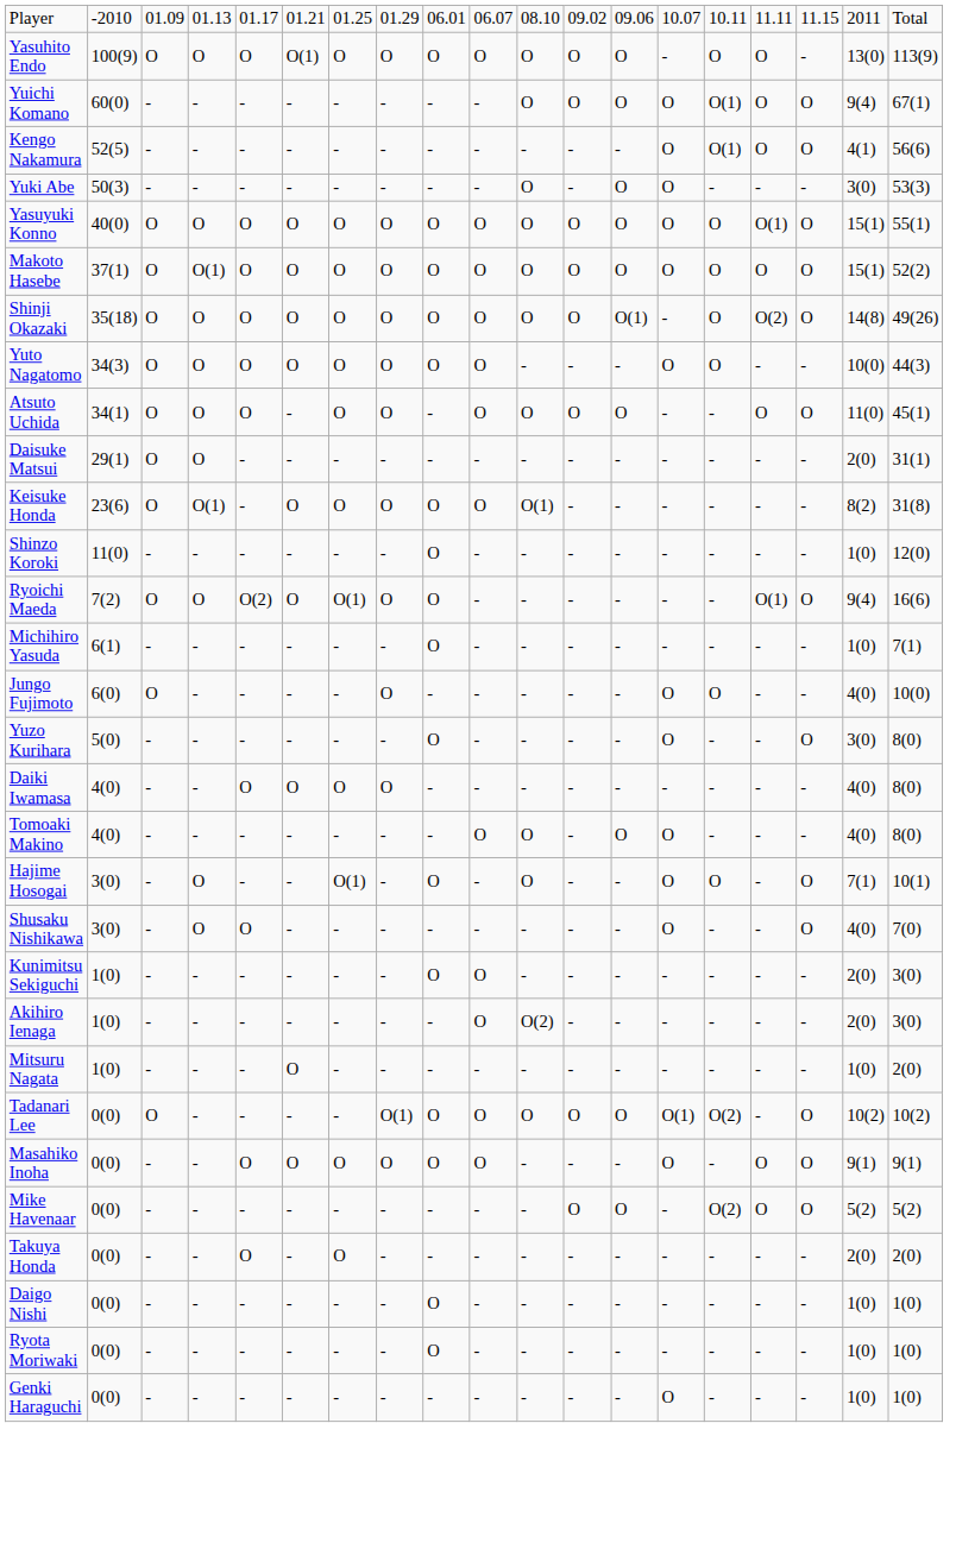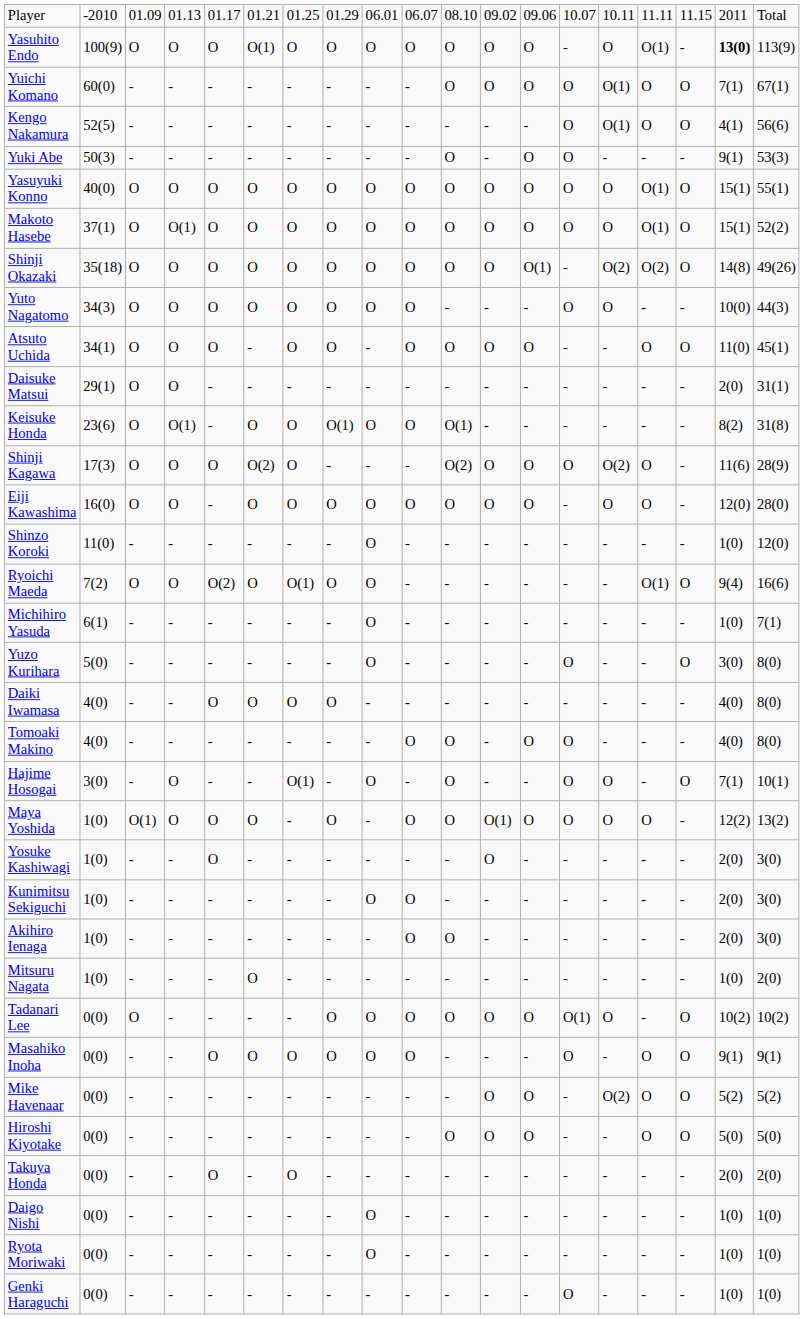 <table class="wikitable" style="text-align:left;">
 <tr>
 <td>Player</td>
 <td>-2010</td>
 <td>01.09</td>
 <td>01.13</td>
 <td>01.17</td>
 <td>01.21</td>
 <td>01.25</td>
 <td>01.29</td>
 <td>06.01</td>
 <td>06.07</td>
 <td>08.10</td>
 <td>09.02</td>
 <td>09.06</td>
 <td>10.07</td>
 <td>10.11</td>
 <td>11.11</td>
 <td>11.15</td>
 <td>2011</td>
 <td>Total</td>
 </tr>
 <tr>
 <td><a href='#'>Yasuhito Endo</a></td>
 <td>100(9)</td>
 <td>O</td>
 <td>O</td>
 <td>O</td>
 <td>O(1)</td>
 <td>O</td>
 <td>O</td>
 <td>O</td>
 <td>O</td>
 <td>O</td>
 <td>O</td>
 <td>O</td>
 <td>-</td>
 <td>O</td>
-<td>O</td>
+<td>O(1)</td>
 <td>-</td>
-<td>13(0)</td>
+<td><strong>13(0)</strong></td>
 <td>113(9)</td>
 </tr>
 <tr>
 <td><a href='#'>Yuichi Komano</a></td>
 <td>60(0)</td>
 <td>-</td>
 <td>-</td>
 <td>-</td>
 <td>-</td>
 <td>-</td>
 <td>-</td>
 <td>-</td>
 <td>-</td>
 <td>O</td>
 <td>O</td>
 <td>O</td>
 <td>O</td>
 <td>O(1)</td>
 <td>O</td>
 <td>O</td>
-<td>9(4)</td>
+<td>7(1)</td>
 <td>67(1)</td>
 </tr>
 <tr>
 <td><a href='#'>Kengo Nakamura</a></td>
 <td>52(5)</td>
 <td>-</td>
 <td>-</td>
 <td>-</td>
 <td>-</td>
 <td>-</td>
 <td>-</td>
 <td>-</td>
 <td>-</td>
 <td>-</td>
 <td>-</td>
 <td>-</td>
 <td>O</td>
 <td>O(1)</td>
 <td>O</td>
 <td>O</td>
 <td>4(1)</td>
 <td>56(6)</td>
 </tr>
 <tr>
 <td><a href='#'>Yuki Abe</a></td>
 <td>50(3)</td>
 <td>-</td>
 <td>-</td>
 <td>-</td>
 <td>-</td>
 <td>-</td>
 <td>-</td>
 <td>-</td>
 <td>-</td>
 <td>O</td>
 <td>-</td>
 <td>O</td>
 <td>O</td>
 <td>-</td>
 <td>-</td>
 <td>-</td>
-<td>3(0)</td>
+<td>9(1)</td>
 <td>53(3)</td>
 </tr>
 <tr>
 <td><a href='#'>Yasuyuki Konno</a></td>
 <td>40(0)</td>
 <td>O</td>
 <td>O</td>
 <td>O</td>
 <td>O</td>
 <td>O</td>
 <td>O</td>
 <td>O</td>
 <td>O</td>
 <td>O</td>
 <td>O</td>
 <td>O</td>
 <td>O</td>
 <td>O</td>
 <td>O(1)</td>
 <td>O</td>
 <td>15(1)</td>
 <td>55(1)</td>
 </tr>
 <tr>
 <td><a href='#'>Makoto Hasebe</a></td>
 <td>37(1)</td>
 <td>O</td>
 <td>O(1)</td>
 <td>O</td>
 <td>O</td>
 <td>O</td>
 <td>O</td>
 <td>O</td>
 <td>O</td>
 <td>O</td>
 <td>O</td>
 <td>O</td>
 <td>O</td>
 <td>O</td>
-<td>O</td>
+<td>O(1)</td>
 <td>O</td>
 <td>15(1)</td>
 <td>52(2)</td>
 </tr>
 <tr>
 <td><a href='#'>Shinji Okazaki</a></td>
 <td>35(18)</td>
 <td>O</td>
 <td>O</td>
 <td>O</td>
 <td>O</td>
 <td>O</td>
 <td>O</td>
 <td>O</td>
 <td>O</td>
 <td>O</td>
 <td>O</td>
 <td>O(1)</td>
 <td>-</td>
-<td>O</td>
+<td>O(2)</td>
 <td>O(2)</td>
 <td>O</td>
 <td>14(8)</td>
 <td>49(26)</td>
 </tr>
 <tr>
 <td><a href='#'>Yuto Nagatomo</a></td>
 <td>34(3)</td>
 <td>O</td>
 <td>O</td>
 <td>O</td>
 <td>O</td>
 <td>O</td>
 <td>O</td>
 <td>O</td>
 <td>O</td>
 <td>-</td>
 <td>-</td>
 <td>-</td>
 <td>O</td>
 <td>O</td>
 <td>-</td>
 <td>-</td>
 <td>10(0)</td>
 <td>44(3)</td>
 </tr>
 <tr>
 <td><a href='#'>Atsuto Uchida</a></td>
 <td>34(1)</td>
 <td>O</td>
 <td>O</td>
 <td>O</td>
 <td>-</td>
 <td>O</td>
 <td>O</td>
 <td>-</td>
 <td>O</td>
 <td>O</td>
 <td>O</td>
 <td>O</td>
 <td>-</td>
 <td>-</td>
 <td>O</td>
 <td>O</td>
 <td>11(0)</td>
 <td>45(1)</td>
 </tr>
 <tr>
 <td><a href='#'>Daisuke Matsui</a></td>
 <td>29(1)</td>
 <td>O</td>
 <td>O</td>
 <td>-</td>
 <td>-</td>
 <td>-</td>
 <td>-</td>
 <td>-</td>
 <td>-</td>
 <td>-</td>
 <td>-</td>
 <td>-</td>
 <td>-</td>
 <td>-</td>
 <td>-</td>
 <td>-</td>
 <td>2(0)</td>
 <td>31(1)</td>
 </tr>
 <tr>
 <td><a href='#'>Keisuke Honda</a></td>
 <td>23(6)</td>
 <td>O</td>
 <td>O(1)</td>
 <td>-</td>
 <td>O</td>
 <td>O</td>
-<td>O</td>
+<td>O(1)</td>
 <td>O</td>
 <td>O</td>
 <td>O(1)</td>
 <td>-</td>
 <td>-</td>
 <td>-</td>
 <td>-</td>
 <td>-</td>
 <td>-</td>
 <td>8(2)</td>
 <td>31(8)</td>
+</tr>
+<tr>
+<td><a href='#'>Shinji Kagawa</a></td>
+<td>17(3)</td>
+<td>O</td>
+<td>O</td>
+<td>O</td>
+<td>O(2)</td>
+<td>O</td>
+<td>-</td>
+<td>-</td>
+<td>-</td>
+<td>O(2)</td>
+<td>O</td>
+<td>O</td>
+<td>O</td>
+<td>O(2)</td>
+<td>O</td>
+<td>-</td>
+<td>11(6)</td>
+<td>28(9)</td>
+</tr>
+<tr>
+<td><a href='#'>Eiji Kawashima</a></td>
+<td>16(0)</td>
+<td>O</td>
+<td>O</td>
+<td>-</td>
+<td>O</td>
+<td>O</td>
+<td>O</td>
+<td>O</td>
+<td>O</td>
+<td>O</td>
+<td>O</td>
+<td>O</td>
+<td>-</td>
+<td>O</td>
+<td>O</td>
+<td>-</td>
+<td>12(0)</td>
+<td>28(0)</td>
 </tr>
 <tr>
 <td><a href='#'>Shinzo Koroki</a></td>
 <td>11(0)</td>
 <td>-</td>
 <td>-</td>
 <td>-</td>
 <td>-</td>
 <td>-</td>
 <td>-</td>
 <td>O</td>
 <td>-</td>
 <td>-</td>
 <td>-</td>
 <td>-</td>
 <td>-</td>
 <td>-</td>
 <td>-</td>
 <td>-</td>
 <td>1(0)</td>
 <td>12(0)</td>
 </tr>
 <tr>
 <td><a href='#'>Ryoichi Maeda</a></td>
 <td>7(2)</td>
 <td>O</td>
 <td>O</td>
 <td>O(2)</td>
 <td>O</td>
 <td>O(1)</td>
 <td>O</td>
 <td>O</td>
 <td>-</td>
 <td>-</td>
 <td>-</td>
 <td>-</td>
 <td>-</td>
 <td>-</td>
 <td>O(1)</td>
 <td>O</td>
 <td>9(4)</td>
 <td>16(6)</td>
 </tr>
 <tr>
 <td><a href='#'>Michihiro Yasuda</a></td>
 <td>6(1)</td>
 <td>-</td>
 <td>-</td>
 <td>-</td>
 <td>-</td>
 <td>-</td>
 <td>-</td>
 <td>O</td>
 <td>-</td>
 <td>-</td>
 <td>-</td>
 <td>-</td>
 <td>-</td>
 <td>-</td>
 <td>-</td>
 <td>-</td>
 <td>1(0)</td>
 <td>7(1)</td>
-</tr>
-<tr>
-<td><a href='#'>Jungo Fujimoto</a></td>
-<td>6(0)</td>
-<td>O</td>
-<td>-</td>
-<td>-</td>
-<td>-</td>
-<td>-</td>
-<td>O</td>
-<td>-</td>
-<td>-</td>
-<td>-</td>
-<td>-</td>
-<td>-</td>
-<td>O</td>
-<td>O</td>
-<td>-</td>
-<td>-</td>
-<td>4(0)</td>
-<td>10(0)</td>
 </tr>
 <tr>
 <td><a href='#'>Yuzo Kurihara</a></td>
 <td>5(0)</td>
 <td>-</td>
 <td>-</td>
 <td>-</td>
 <td>-</td>
 <td>-</td>
 <td>-</td>
 <td>O</td>
 <td>-</td>
 <td>-</td>
 <td>-</td>
 <td>-</td>
 <td>O</td>
 <td>-</td>
 <td>-</td>
 <td>O</td>
 <td>3(0)</td>
 <td>8(0)</td>
 </tr>
 <tr>
 <td><a href='#'>Daiki Iwamasa</a></td>
 <td>4(0)</td>
 <td>-</td>
 <td>-</td>
 <td>O</td>
 <td>O</td>
 <td>O</td>
 <td>O</td>
 <td>-</td>
 <td>-</td>
 <td>-</td>
 <td>-</td>
 <td>-</td>
 <td>-</td>
 <td>-</td>
 <td>-</td>
 <td>-</td>
 <td>4(0)</td>
 <td>8(0)</td>
 </tr>
 <tr>
 <td><a href='#'>Tomoaki Makino</a></td>
 <td>4(0)</td>
 <td>-</td>
 <td>-</td>
 <td>-</td>
 <td>-</td>
 <td>-</td>
 <td>-</td>
 <td>-</td>
 <td>O</td>
 <td>O</td>
 <td>-</td>
 <td>O</td>
 <td>O</td>
 <td>-</td>
 <td>-</td>
 <td>-</td>
 <td>4(0)</td>
 <td>8(0)</td>
 </tr>
 <tr>
 <td><a href='#'>Hajime Hosogai</a></td>
 <td>3(0)</td>
 <td>-</td>
 <td>O</td>
 <td>-</td>
 <td>-</td>
 <td>O(1)</td>
 <td>-</td>
 <td>O</td>
 <td>-</td>
 <td>O</td>
 <td>-</td>
 <td>-</td>
 <td>O</td>
 <td>O</td>
 <td>-</td>
 <td>O</td>
 <td>7(1)</td>
 <td>10(1)</td>
 </tr>
 <tr>
-<td><a href='#'>Shusaku Nishikawa</a></td>
-<td>3(0)</td>
+<td><a href='#'>Maya Yoshida</a></td>
+<td>1(0)</td>
+<td>O(1)</td>
+<td>O</td>
+<td>O</td>
+<td>O</td>
+<td>-</td>
+<td>O</td>
 <td>-</td>
 <td>O</td>
 <td>O</td>
+<td>O(1)</td>
+<td>O</td>
+<td>O</td>
+<td>O</td>
+<td>O</td>
+<td>-</td>
+<td>12(2)</td>
+<td>13(2)</td>
+</tr>
+<tr>
+<td><a href='#'>Yosuke Kashiwagi</a></td>
+<td>1(0)</td>
 <td>-</td>
 <td>-</td>
+<td>O</td>
 <td>-</td>
 <td>-</td>
 <td>-</td>
 <td>-</td>
 <td>-</td>
 <td>-</td>
 <td>O</td>
 <td>-</td>
 <td>-</td>
-<td>O</td>
-<td>4(0)</td>
-<td>7(0)</td>
+<td>-</td>
+<td>-</td>
+<td>-</td>
+<td>2(0)</td>
+<td>3(0)</td>
 </tr>
 <tr>
 <td><a href='#'>Kunimitsu Sekiguchi</a></td>
 <td>1(0)</td>
 <td>-</td>
 <td>-</td>
 <td>-</td>
 <td>-</td>
 <td>-</td>
 <td>-</td>
 <td>O</td>
 <td>O</td>
 <td>-</td>
 <td>-</td>
 <td>-</td>
 <td>-</td>
 <td>-</td>
 <td>-</td>
 <td>-</td>
 <td>2(0)</td>
 <td>3(0)</td>
 </tr>
 <tr>
 <td><a href='#'>Akihiro Ienaga</a></td>
 <td>1(0)</td>
 <td>-</td>
 <td>-</td>
 <td>-</td>
 <td>-</td>
 <td>-</td>
 <td>-</td>
 <td>-</td>
 <td>O</td>
-<td>O(2)</td>
+<td>O</td>
 <td>-</td>
 <td>-</td>
 <td>-</td>
 <td>-</td>
 <td>-</td>
 <td>-</td>
 <td>2(0)</td>
 <td>3(0)</td>
 </tr>
 <tr>
 <td><a href='#'>Mitsuru Nagata</a></td>
 <td>1(0)</td>
 <td>-</td>
 <td>-</td>
 <td>-</td>
 <td>O</td>
 <td>-</td>
 <td>-</td>
 <td>-</td>
 <td>-</td>
 <td>-</td>
 <td>-</td>
 <td>-</td>
 <td>-</td>
 <td>-</td>
 <td>-</td>
 <td>-</td>
 <td>1(0)</td>
 <td>2(0)</td>
 </tr>
 <tr>
 <td><a href='#'>Tadanari Lee</a></td>
 <td>0(0)</td>
 <td>O</td>
 <td>-</td>
 <td>-</td>
 <td>-</td>
 <td>-</td>
-<td>O(1)</td>
+<td>O</td>
 <td>O</td>
 <td>O</td>
 <td>O</td>
 <td>O</td>
 <td>O</td>
 <td>O(1)</td>
-<td>O(2)</td>
+<td>O</td>
 <td>-</td>
 <td>O</td>
 <td>10(2)</td>
 <td>10(2)</td>
 </tr>
 <tr>
 <td><a href='#'>Masahiko Inoha</a></td>
 <td>0(0)</td>
 <td>-</td>
 <td>-</td>
 <td>O</td>
 <td>O</td>
 <td>O</td>
 <td>O</td>
 <td>O</td>
 <td>O</td>
 <td>-</td>
 <td>-</td>
 <td>-</td>
 <td>O</td>
 <td>-</td>
 <td>O</td>
 <td>O</td>
 <td>9(1)</td>
 <td>9(1)</td>
 </tr>
 <tr>
 <td><a href='#'>Mike Havenaar</a></td>
 <td>0(0)</td>
 <td>-</td>
 <td>-</td>
 <td>-</td>
 <td>-</td>
 <td>-</td>
 <td>-</td>
 <td>-</td>
 <td>-</td>
 <td>-</td>
 <td>O</td>
 <td>O</td>
 <td>-</td>
 <td>O(2)</td>
 <td>O</td>
 <td>O</td>
 <td>5(2)</td>
 <td>5(2)</td>
+</tr>
+<tr>
+<td><a href='#'>Hiroshi Kiyotake</a></td>
+<td>0(0)</td>
+<td>-</td>
+<td>-</td>
+<td>-</td>
+<td>-</td>
+<td>-</td>
+<td>-</td>
+<td>-</td>
+<td>-</td>
+<td>O</td>
+<td>O</td>
+<td>O</td>
+<td>-</td>
+<td>-</td>
+<td>O</td>
+<td>O</td>
+<td>5(0)</td>
+<td>5(0)</td>
 </tr>
 <tr>
 <td><a href='#'>Takuya Honda</a></td>
 <td>0(0)</td>
 <td>-</td>
 <td>-</td>
 <td>O</td>
 <td>-</td>
 <td>O</td>
 <td>-</td>
 <td>-</td>
 <td>-</td>
 <td>-</td>
 <td>-</td>
 <td>-</td>
 <td>-</td>
 <td>-</td>
 <td>-</td>
 <td>-</td>
 <td>2(0)</td>
 <td>2(0)</td>
 </tr>
 <tr>
 <td><a href='#'>Daigo Nishi</a></td>
 <td>0(0)</td>
 <td>-</td>
 <td>-</td>
 <td>-</td>
 <td>-</td>
 <td>-</td>
 <td>-</td>
 <td>O</td>
 <td>-</td>
 <td>-</td>
 <td>-</td>
 <td>-</td>
 <td>-</td>
 <td>-</td>
 <td>-</td>
 <td>-</td>
 <td>1(0)</td>
 <td>1(0)</td>
 </tr>
 <tr>
 <td><a href='#'>Ryota Moriwaki</a></td>
 <td>0(0)</td>
 <td>-</td>
 <td>-</td>
 <td>-</td>
 <td>-</td>
 <td>-</td>
 <td>-</td>
 <td>O</td>
 <td>-</td>
 <td>-</td>
 <td>-</td>
 <td>-</td>
 <td>-</td>
 <td>-</td>
 <td>-</td>
 <td>-</td>
 <td>1(0)</td>
 <td>1(0)</td>
 </tr>
 <tr>
 <td><a href='#'>Genki Haraguchi</a></td>
 <td>0(0)</td>
 <td>-</td>
 <td>-</td>
 <td>-</td>
 <td>-</td>
 <td>-</td>
 <td>-</td>
 <td>-</td>
 <td>-</td>
 <td>-</td>
 <td>-</td>
 <td>-</td>
 <td>O</td>
 <td>-</td>
 <td>-</td>
 <td>-</td>
 <td>1(0)</td>
 <td>1(0)</td>
 </tr>
 </table>
